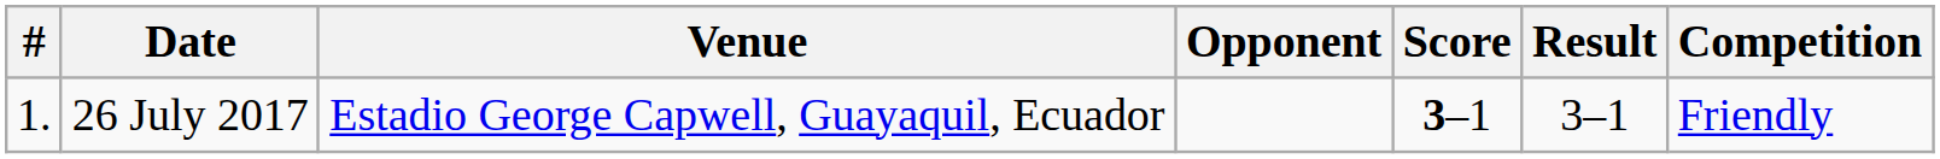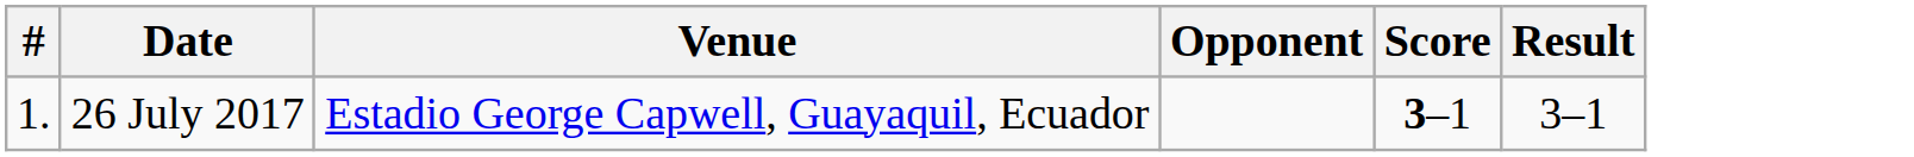 <table class="wikitable sortable">
 <tr>
 <th>#</th>
 <th>Date</th>
 <th>Venue</th>
 <th>Opponent</th>
 <th>Score</th>
 <th>Result</th>
-<th>Competition</th>
 </tr>
 <tr>
 <td>1.</td>
 <td>26 July 2017</td>
 <td><a href='#'>Estadio George Capwell</a>, <a href='#'>Guayaquil</a>, Ecuador</td>
 <td></td>
 <td align=center><strong>3</strong>–1</td>
 <td align=center>3–1</td>
-<td><a href='#'>Friendly</a></td>
 </tr>
 </table>
